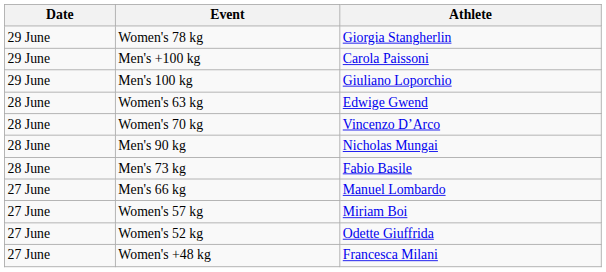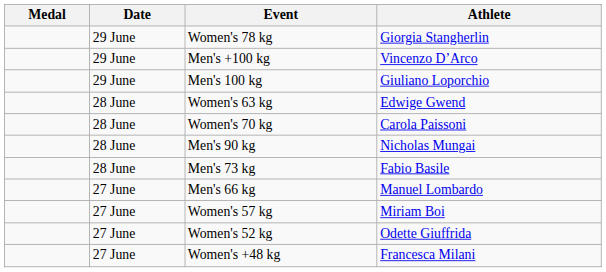 <table class="wikitable sortable" width=55% style="font-size:100%; text-align:left;">
 <tr>
+<th>Medal</th>
 <th>Date</th>
 <th>Event</th>
 <th>Athlete</th>
 </tr>
 <tr>
+<td></td>
 <td>29 June</td>
 <td>Women's 78 kg</td>
 <td><a href='#'>Giorgia Stangherlin</a></td>
 </tr>
 <tr>
+<td></td>
 <td>29 June</td>
 <td>Men's +100 kg</td>
-<td><a href='#'>Carola Paissoni</a></td>
+<td><a href='#'>Vincenzo D’Arco</a></td>
 </tr>
 <tr>
+<td></td>
 <td>29 June</td>
 <td>Men's 100 kg</td>
 <td><a href='#'>Giuliano Loporchio</a></td>
 </tr>
 <tr>
+<td></td>
 <td>28 June</td>
 <td>Women's 63 kg</td>
 <td><a href='#'>Edwige Gwend</a></td>
 </tr>
 <tr>
+<td></td>
 <td>28 June</td>
 <td>Women's 70 kg</td>
-<td><a href='#'>Vincenzo D’Arco</a></td>
+<td><a href='#'>Carola Paissoni</a></td>
 </tr>
 <tr>
+<td></td>
 <td>28 June</td>
 <td>Men's 90 kg</td>
 <td><a href='#'>Nicholas Mungai</a></td>
 </tr>
 <tr>
+<td></td>
 <td>28 June</td>
 <td>Men's 73 kg</td>
 <td><a href='#'>Fabio Basile</a></td>
 </tr>
 <tr>
+<td></td>
 <td>27 June</td>
 <td>Men's 66 kg</td>
 <td><a href='#'>Manuel Lombardo</a></td>
 </tr>
 <tr>
+<td></td>
 <td>27 June</td>
 <td>Women's 57 kg</td>
 <td><a href='#'>Miriam Boi</a></td>
 </tr>
 <tr>
+<td></td>
 <td>27 June</td>
 <td>Women's 52 kg</td>
 <td><a href='#'>Odette Giuffrida</a></td>
 </tr>
 <tr>
+<td></td>
 <td>27 June</td>
 <td>Women's +48 kg</td>
 <td><a href='#'>Francesca Milani</a></td>
 </tr>
 </table>
